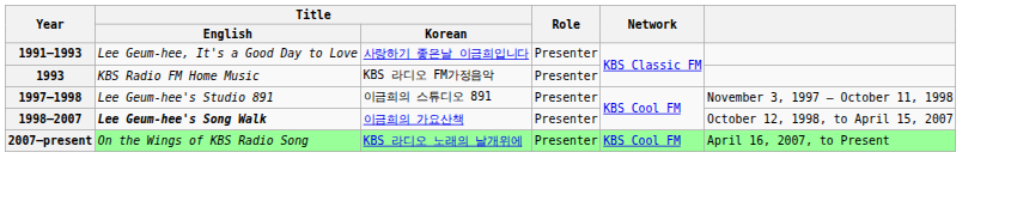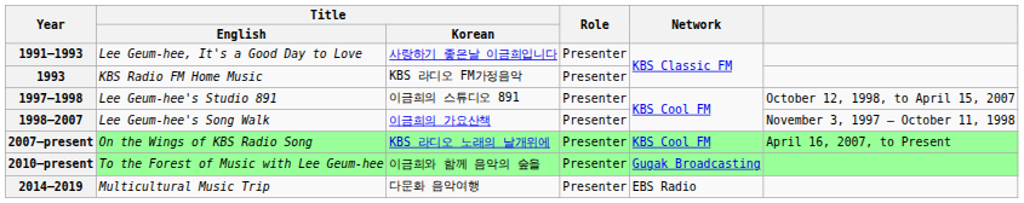 <table class="wikitable plainrowheaders">
 <tr>
 <th rowspan="2">Year</th>
 <th colspan="2">Title</th>
 <th rowspan="2">Role</th>
 <th rowspan="2">Network</th>
 <th rowspan="2"></th>
 </tr>
 <tr>
 <th>English</th>
 <th>Korean</th>
 </tr>
 <tr>
 <th scope="row">1991–1993</th>
 <td><em>Lee Geum-hee, It's a Good Day to Love</em></td>
 <td><a href='#'>사랑하기 좋은날 이금희입니다</a></td>
 <td>Presenter</td>
 <td rowspan="2"><a href='#'>KBS Classic FM</a></td>
 <td></td>
 </tr>
 <tr>
 <th scope="row">1993</th>
 <td><em>KBS Radio FM Home Music</em></td>
 <td>KBS 라디오 FM가정음악</td>
 <td>Presenter</td>
 <td></td>
 </tr>
 <tr>
 <th scope="row">1997–1998</th>
 <td><em>Lee Geum-hee's Studio 891</em></td>
 <td>이금희의 스튜디오 891</td>
 <td>Presenter</td>
 <td rowspan="2"><a href='#'>KBS Cool FM</a></td>
-<td>November 3, 1997 – October 11, 1998</td>
+<td>October 12, 1998, to April 15, 2007</td>
 </tr>
 <tr>
 <th scope="row">1998–2007</th>
-<td><strong><em>Lee Geum-hee's Song Walk</em></strong></td>
+<td><em>Lee Geum-hee's Song Walk</em></td>
 <td><a href='#'>이금희의 가요산책</a></td>
 <td>Presenter</td>
-<td>October 12, 1998, to April 15, 2007</td>
+<td>November 3, 1997 – October 11, 1998</td>
 </tr>
 <tr bgcolor="#99ff99">
 <th rowspan="1" scope="row">2007–present</th>
 <td><em>On the Wings of KBS Radio Song</em></td>
 <td><a href='#'>KBS 라디오 노래의 날개위에</a></td>
 <td>Presenter</td>
 <td><a href='#'>KBS Cool FM</a></td>
 <td>April 16, 2007, to Present</td>
 </tr>
+<tr bgcolor="#99ff99">
+<th rowspan="1" scope="row">2010–present</th>
+<td><em>To the Forest of Music with Lee Geum-hee</em></td>
+<td>이금희와 함께 음악의 숲을</td>
+<td>Presenter</td>
+<td><a href='#'>Gugak Broadcasting</a></td>
+<td></td>
+</tr>
+<tr>
+<th rowspan="1" scope="row">2014–2019</th>
+<td><em>Multicultural Music Trip</em></td>
+<td>다문화 음악여행</td>
+<td>Presenter</td>
+<td>EBS Radio</td>
+<td></td>
+</tr>
 </table>
